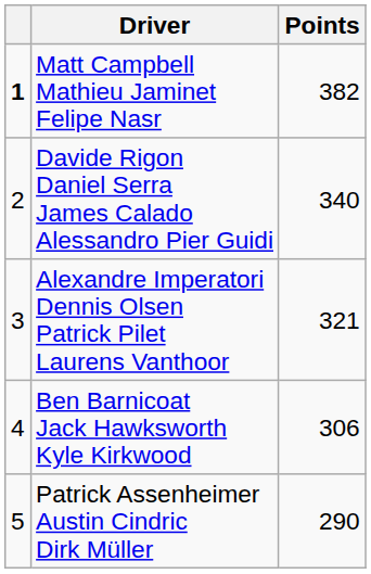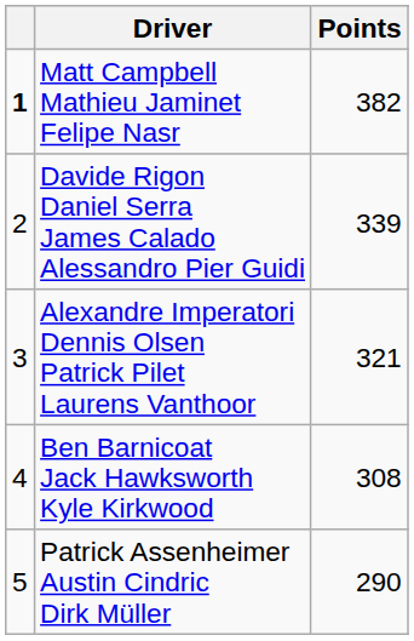 <table class="wikitable" style="font-size: 95%;">
 <tr>
 <th scope="col"></th>
 <th scope="col">Driver</th>
 <th scope="col">Points</th>
 </tr>
 <tr>
 <td align=center><strong>1</strong></td>
 <td> <a href='#'>Matt Campbell</a><br> <a href='#'>Mathieu Jaminet</a><br> <a href='#'>Felipe Nasr</a></td>
 <td align=right>382</td>
 </tr>
 <tr>
 <td align=center>2</td>
 <td> <a href='#'>Davide Rigon</a><br> <a href='#'>Daniel Serra</a><br> <a href='#'>James Calado</a><br> <a href='#'>Alessandro Pier Guidi</a></td>
-<td align=right>340</td>
+<td align=right>339</td>
 </tr>
 <tr>
 <td align=center>3</td>
 <td> <a href='#'>Alexandre Imperatori</a><br> <a href='#'>Dennis Olsen</a><br> <a href='#'>Patrick Pilet</a><br> <a href='#'>Laurens Vanthoor</a></td>
 <td align=right>321</td>
 </tr>
 <tr>
 <td align=center>4</td>
 <td> <a href='#'>Ben Barnicoat</a><br> <a href='#'>Jack Hawksworth</a><br> <a href='#'>Kyle Kirkwood</a></td>
-<td align=right>306</td>
+<td align=right>308</td>
 </tr>
 <tr>
 <td align=center>5</td>
 <td> Patrick Assenheimer<br> <a href='#'>Austin Cindric</a><br> <a href='#'>Dirk Müller</a></td>
 <td align=right>290</td>
 </tr>
 </table>
